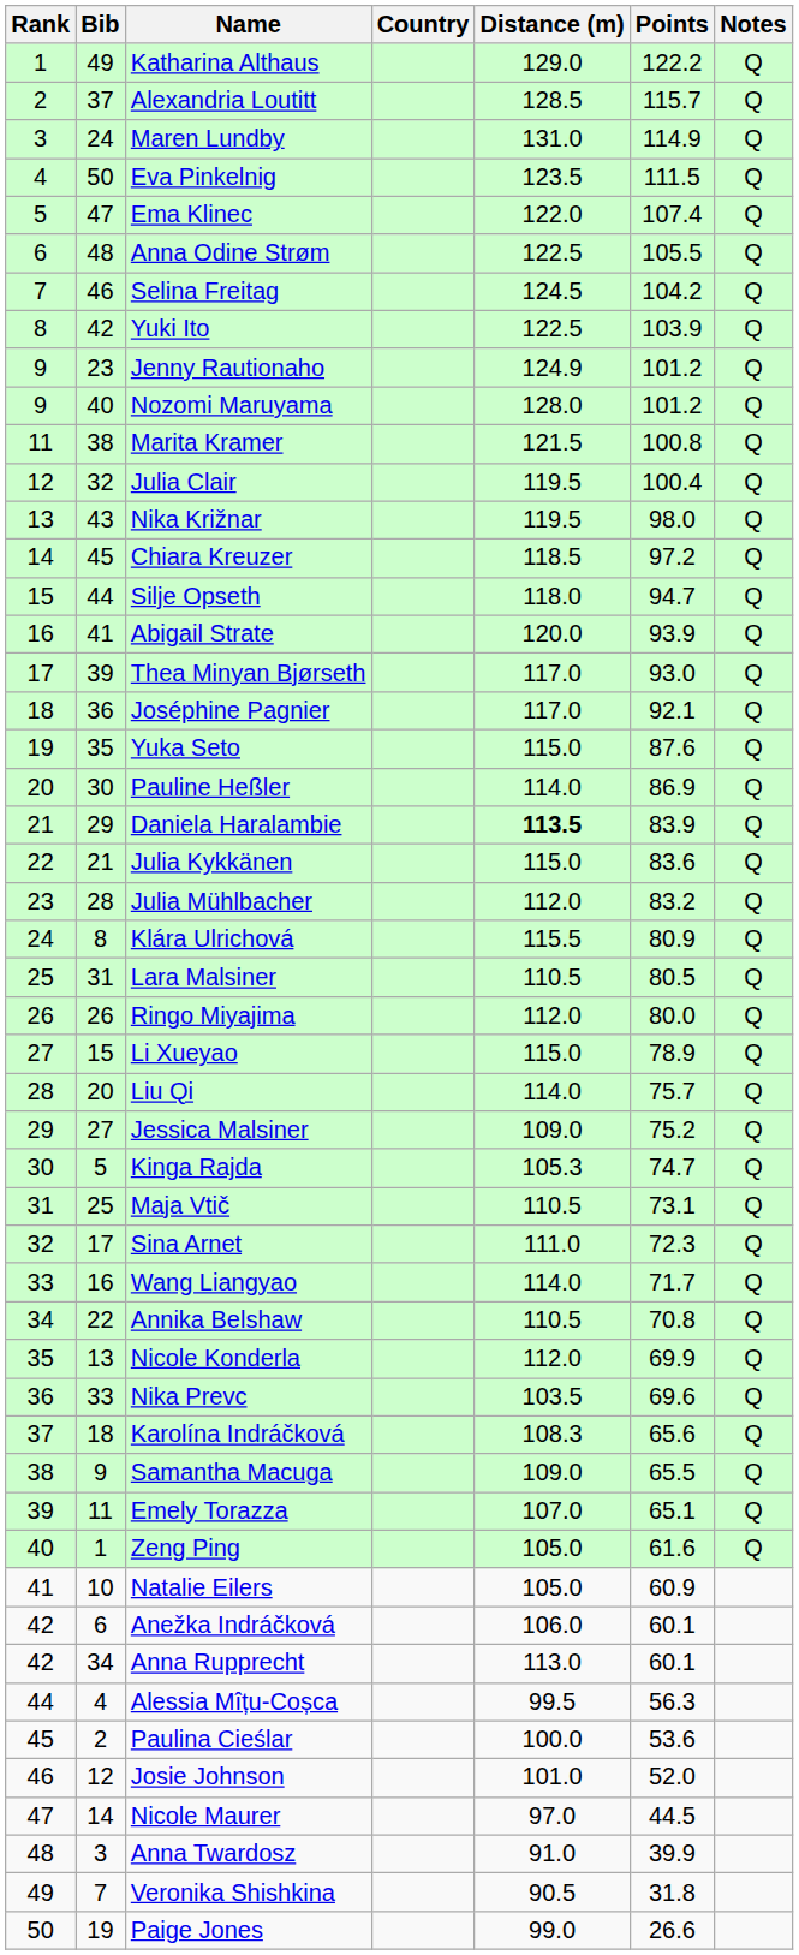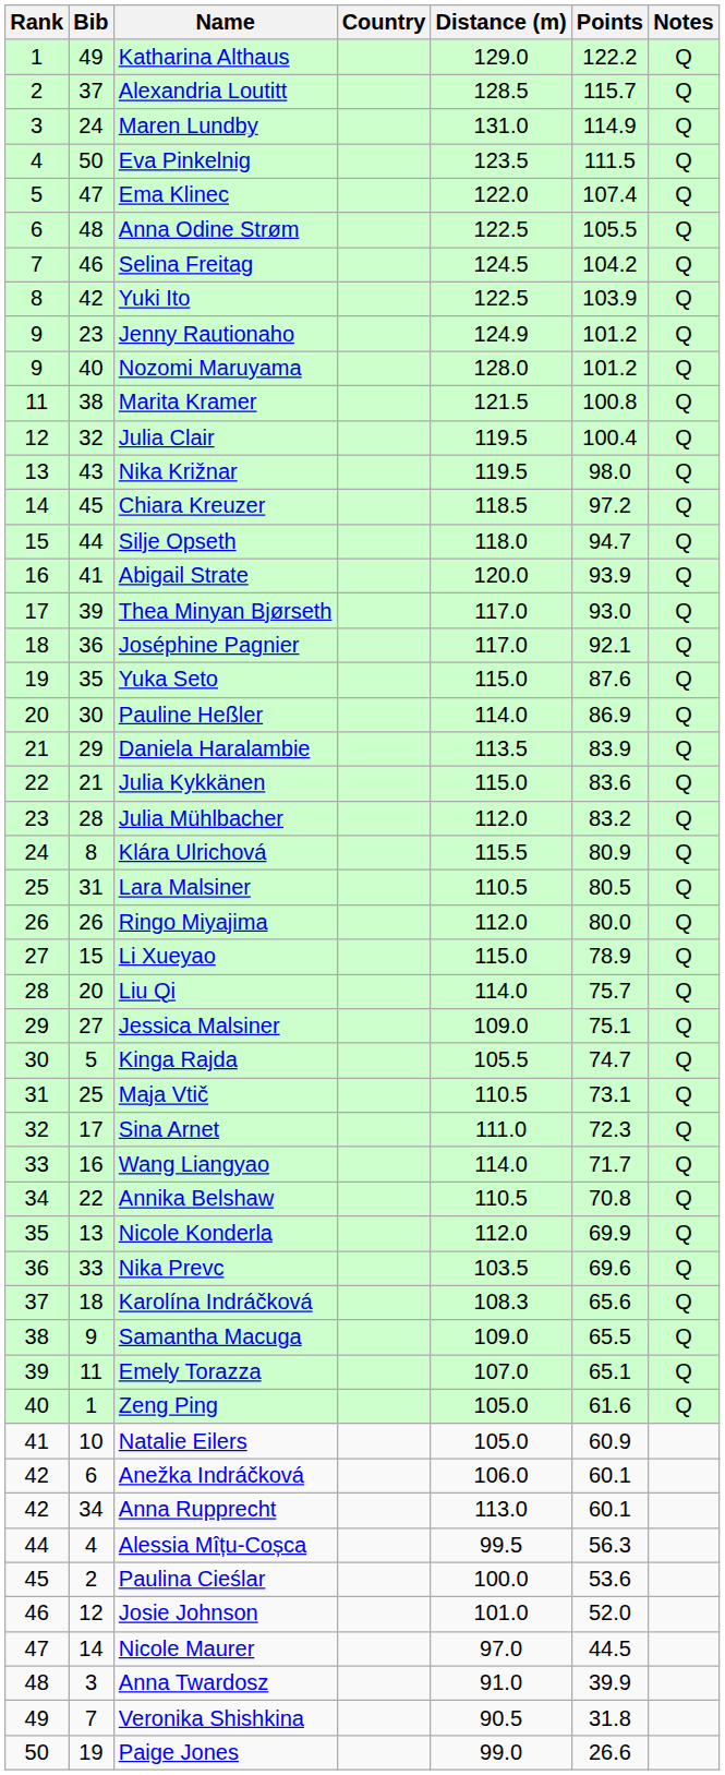 <table class="wikitable sortable" style="text-align:center">
 <tr>
 <th>Rank</th>
 <th>Bib</th>
 <th>Name</th>
 <th>Country</th>
 <th>Distance (m)</th>
 <th>Points</th>
 <th>Notes</th>
 </tr>
 <tr bgcolor=ccffcc>
 <td>1</td>
 <td>49</td>
 <td align=left><a href='#'>Katharina Althaus</a></td>
 <td align=left></td>
 <td>129.0</td>
 <td>122.2</td>
 <td>Q</td>
 </tr>
 <tr bgcolor=ccffcc>
 <td>2</td>
 <td>37</td>
 <td align=left><a href='#'>Alexandria Loutitt</a></td>
 <td align=left></td>
 <td>128.5</td>
 <td>115.7</td>
 <td>Q</td>
 </tr>
 <tr bgcolor=ccffcc>
 <td>3</td>
 <td>24</td>
 <td align=left><a href='#'>Maren Lundby</a></td>
 <td align=left></td>
 <td>131.0</td>
 <td>114.9</td>
 <td>Q</td>
 </tr>
 <tr bgcolor=ccffcc>
 <td>4</td>
 <td>50</td>
 <td align=left><a href='#'>Eva Pinkelnig</a></td>
 <td align=left></td>
 <td>123.5</td>
 <td>111.5</td>
 <td>Q</td>
 </tr>
 <tr bgcolor=ccffcc>
 <td>5</td>
 <td>47</td>
 <td align=left><a href='#'>Ema Klinec</a></td>
 <td align=left></td>
 <td>122.0</td>
 <td>107.4</td>
 <td>Q</td>
 </tr>
 <tr bgcolor=ccffcc>
 <td>6</td>
 <td>48</td>
 <td align=left><a href='#'>Anna Odine Strøm</a></td>
 <td align=left></td>
 <td>122.5</td>
 <td>105.5</td>
 <td>Q</td>
 </tr>
 <tr bgcolor=ccffcc>
 <td>7</td>
 <td>46</td>
 <td align=left><a href='#'>Selina Freitag</a></td>
 <td align=left></td>
 <td>124.5</td>
 <td>104.2</td>
 <td>Q</td>
 </tr>
 <tr bgcolor=ccffcc>
 <td>8</td>
 <td>42</td>
 <td align=left><a href='#'>Yuki Ito</a></td>
 <td align=left></td>
 <td>122.5</td>
 <td>103.9</td>
 <td>Q</td>
 </tr>
 <tr bgcolor=ccffcc>
 <td>9</td>
 <td>23</td>
 <td align=left><a href='#'>Jenny Rautionaho</a></td>
 <td align=left></td>
 <td>124.9</td>
 <td>101.2</td>
 <td>Q</td>
 </tr>
 <tr bgcolor=ccffcc>
 <td>9</td>
 <td>40</td>
 <td align=left><a href='#'>Nozomi Maruyama</a></td>
 <td align=left></td>
 <td>128.0</td>
 <td>101.2</td>
 <td>Q</td>
 </tr>
 <tr bgcolor=ccffcc>
 <td>11</td>
 <td>38</td>
 <td align=left><a href='#'>Marita Kramer</a></td>
 <td align=left></td>
 <td>121.5</td>
 <td>100.8</td>
 <td>Q</td>
 </tr>
 <tr bgcolor=ccffcc>
 <td>12</td>
 <td>32</td>
 <td align=left><a href='#'>Julia Clair</a></td>
 <td align=left></td>
 <td>119.5</td>
 <td>100.4</td>
 <td>Q</td>
 </tr>
 <tr bgcolor=ccffcc>
 <td>13</td>
 <td>43</td>
 <td align=left><a href='#'>Nika Križnar</a></td>
 <td align=left></td>
 <td>119.5</td>
 <td>98.0</td>
 <td>Q</td>
 </tr>
 <tr bgcolor=ccffcc>
 <td>14</td>
 <td>45</td>
 <td align=left><a href='#'>Chiara Kreuzer</a></td>
 <td align=left></td>
 <td>118.5</td>
 <td>97.2</td>
 <td>Q</td>
 </tr>
 <tr bgcolor=ccffcc>
 <td>15</td>
 <td>44</td>
 <td align=left><a href='#'>Silje Opseth</a></td>
 <td align=left></td>
 <td>118.0</td>
 <td>94.7</td>
 <td>Q</td>
 </tr>
 <tr bgcolor=ccffcc>
 <td>16</td>
 <td>41</td>
 <td align=left><a href='#'>Abigail Strate</a></td>
 <td align=left></td>
 <td>120.0</td>
 <td>93.9</td>
 <td>Q</td>
 </tr>
 <tr bgcolor=ccffcc>
 <td>17</td>
 <td>39</td>
 <td align=left><a href='#'>Thea Minyan Bjørseth</a></td>
 <td align=left></td>
 <td>117.0</td>
 <td>93.0</td>
 <td>Q</td>
 </tr>
 <tr bgcolor=ccffcc>
 <td>18</td>
 <td>36</td>
 <td align=left><a href='#'>Joséphine Pagnier</a></td>
 <td align=left></td>
 <td>117.0</td>
 <td>92.1</td>
 <td>Q</td>
 </tr>
 <tr bgcolor=ccffcc>
 <td>19</td>
 <td>35</td>
 <td align=left><a href='#'>Yuka Seto</a></td>
 <td align=left></td>
 <td>115.0</td>
 <td>87.6</td>
 <td>Q</td>
 </tr>
 <tr bgcolor=ccffcc>
 <td>20</td>
 <td>30</td>
 <td align=left><a href='#'>Pauline Heßler</a></td>
 <td align=left></td>
 <td>114.0</td>
 <td>86.9</td>
 <td>Q</td>
 </tr>
 <tr bgcolor=ccffcc>
 <td>21</td>
 <td>29</td>
 <td align=left><a href='#'>Daniela Haralambie</a></td>
 <td align=left></td>
-<td><strong>113.5</strong></td>
+<td>113.5</td>
 <td>83.9</td>
 <td>Q</td>
 </tr>
 <tr bgcolor=ccffcc>
 <td>22</td>
 <td>21</td>
 <td align=left><a href='#'>Julia Kykkänen</a></td>
 <td align=left></td>
 <td>115.0</td>
 <td>83.6</td>
 <td>Q</td>
 </tr>
 <tr bgcolor=ccffcc>
 <td>23</td>
 <td>28</td>
 <td align=left><a href='#'>Julia Mühlbacher</a></td>
 <td align=left></td>
 <td>112.0</td>
 <td>83.2</td>
 <td>Q</td>
 </tr>
 <tr bgcolor=ccffcc>
 <td>24</td>
 <td>8</td>
 <td align=left><a href='#'>Klára Ulrichová</a></td>
 <td align=left></td>
 <td>115.5</td>
 <td>80.9</td>
 <td>Q</td>
 </tr>
 <tr bgcolor=ccffcc>
 <td>25</td>
 <td>31</td>
 <td align=left><a href='#'>Lara Malsiner</a></td>
 <td align=left></td>
 <td>110.5</td>
 <td>80.5</td>
 <td>Q</td>
 </tr>
 <tr bgcolor=ccffcc>
 <td>26</td>
 <td>26</td>
 <td align=left><a href='#'>Ringo Miyajima</a></td>
 <td align=left></td>
 <td>112.0</td>
 <td>80.0</td>
 <td>Q</td>
 </tr>
 <tr bgcolor=ccffcc>
 <td>27</td>
 <td>15</td>
 <td align=left><a href='#'>Li Xueyao</a></td>
 <td align=left></td>
 <td>115.0</td>
 <td>78.9</td>
 <td>Q</td>
 </tr>
 <tr bgcolor=ccffcc>
 <td>28</td>
 <td>20</td>
 <td align=left><a href='#'>Liu Qi</a></td>
 <td align=left></td>
 <td>114.0</td>
 <td>75.7</td>
 <td>Q</td>
 </tr>
 <tr bgcolor=ccffcc>
 <td>29</td>
 <td>27</td>
 <td align=left><a href='#'>Jessica Malsiner</a></td>
 <td align=left></td>
 <td>109.0</td>
-<td>75.2</td>
+<td>75.1</td>
 <td>Q</td>
 </tr>
 <tr bgcolor=ccffcc>
 <td>30</td>
 <td>5</td>
 <td align=left><a href='#'>Kinga Rajda</a></td>
 <td align=left></td>
-<td>105.3</td>
+<td>105.5</td>
 <td>74.7</td>
 <td>Q</td>
 </tr>
 <tr bgcolor=ccffcc>
 <td>31</td>
 <td>25</td>
 <td align=left><a href='#'>Maja Vtič</a></td>
 <td align=left></td>
 <td>110.5</td>
 <td>73.1</td>
 <td>Q</td>
 </tr>
 <tr bgcolor=ccffcc>
 <td>32</td>
 <td>17</td>
 <td align=left><a href='#'>Sina Arnet</a></td>
 <td align=left></td>
 <td>111.0</td>
 <td>72.3</td>
 <td>Q</td>
 </tr>
 <tr bgcolor=ccffcc>
 <td>33</td>
 <td>16</td>
 <td align=left><a href='#'>Wang Liangyao</a></td>
 <td align=left></td>
 <td>114.0</td>
 <td>71.7</td>
 <td>Q</td>
 </tr>
 <tr bgcolor=ccffcc>
 <td>34</td>
 <td>22</td>
 <td align=left><a href='#'>Annika Belshaw</a></td>
 <td align=left></td>
 <td>110.5</td>
 <td>70.8</td>
 <td>Q</td>
 </tr>
 <tr bgcolor=ccffcc>
 <td>35</td>
 <td>13</td>
 <td align=left><a href='#'>Nicole Konderla</a></td>
 <td align=left></td>
 <td>112.0</td>
 <td>69.9</td>
 <td>Q</td>
 </tr>
 <tr bgcolor=ccffcc>
 <td>36</td>
 <td>33</td>
 <td align=left><a href='#'>Nika Prevc</a></td>
 <td align=left></td>
 <td>103.5</td>
 <td>69.6</td>
 <td>Q</td>
 </tr>
 <tr bgcolor=ccffcc>
 <td>37</td>
 <td>18</td>
 <td align=left><a href='#'>Karolína Indráčková</a></td>
 <td align=left></td>
 <td>108.3</td>
 <td>65.6</td>
 <td>Q</td>
 </tr>
 <tr bgcolor=ccffcc>
 <td>38</td>
 <td>9</td>
 <td align=left><a href='#'>Samantha Macuga</a></td>
 <td align=left></td>
 <td>109.0</td>
 <td>65.5</td>
 <td>Q</td>
 </tr>
 <tr bgcolor=ccffcc>
 <td>39</td>
 <td>11</td>
 <td align=left><a href='#'>Emely Torazza</a></td>
 <td align=left></td>
 <td>107.0</td>
 <td>65.1</td>
 <td>Q</td>
 </tr>
 <tr bgcolor=ccffcc>
 <td>40</td>
 <td>1</td>
 <td align=left><a href='#'>Zeng Ping</a></td>
 <td align=left></td>
 <td>105.0</td>
 <td>61.6</td>
 <td>Q</td>
 </tr>
 <tr>
 <td>41</td>
 <td>10</td>
 <td align=left><a href='#'>Natalie Eilers</a></td>
 <td align=left></td>
 <td>105.0</td>
 <td>60.9</td>
 <td></td>
 </tr>
 <tr>
 <td>42</td>
 <td>6</td>
 <td align=left><a href='#'>Anežka Indráčková</a></td>
 <td align=left></td>
 <td>106.0</td>
 <td>60.1</td>
 <td></td>
 </tr>
 <tr>
 <td>42</td>
 <td>34</td>
 <td align=left><a href='#'>Anna Rupprecht</a></td>
 <td align=left></td>
 <td>113.0</td>
 <td>60.1</td>
 <td></td>
 </tr>
 <tr>
 <td>44</td>
 <td>4</td>
 <td align=left><a href='#'>Alessia Mîțu-Coșca</a></td>
 <td align=left></td>
 <td>99.5</td>
 <td>56.3</td>
 <td></td>
 </tr>
 <tr>
 <td>45</td>
 <td>2</td>
 <td align=left><a href='#'>Paulina Cieślar</a></td>
 <td align=left></td>
 <td>100.0</td>
 <td>53.6</td>
 <td></td>
 </tr>
 <tr>
 <td>46</td>
 <td>12</td>
 <td align=left><a href='#'>Josie Johnson</a></td>
 <td align=left></td>
 <td>101.0</td>
 <td>52.0</td>
 <td></td>
 </tr>
 <tr>
 <td>47</td>
 <td>14</td>
 <td align=left><a href='#'>Nicole Maurer</a></td>
 <td align=left></td>
 <td>97.0</td>
 <td>44.5</td>
 <td></td>
 </tr>
 <tr>
 <td>48</td>
 <td>3</td>
 <td align=left><a href='#'>Anna Twardosz</a></td>
 <td align=left></td>
 <td>91.0</td>
 <td>39.9</td>
 <td></td>
 </tr>
 <tr>
 <td>49</td>
 <td>7</td>
 <td align=left><a href='#'>Veronika Shishkina</a></td>
 <td align=left></td>
 <td>90.5</td>
 <td>31.8</td>
 <td></td>
 </tr>
 <tr>
 <td>50</td>
 <td>19</td>
 <td align=left><a href='#'>Paige Jones</a></td>
 <td align=left></td>
 <td>99.0</td>
 <td>26.6</td>
 <td></td>
 </tr>
 </table>
